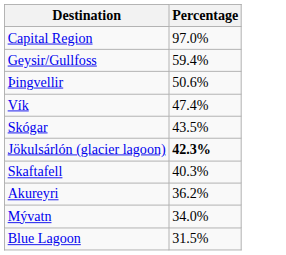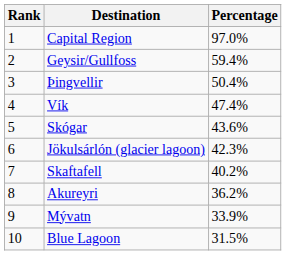 <table class="wikitable">
 <tr>
+<th>Rank</th>
 <th>Destination</th>
 <th>Percentage</th>
 </tr>
 <tr>
+<td>1</td>
 <td><a href='#'>Capital Region</a></td>
 <td>97.0%</td>
 </tr>
 <tr>
+<td>2</td>
 <td><a href='#'>Geysir/Gullfoss</a></td>
 <td>59.4%</td>
 </tr>
 <tr>
+<td>3</td>
 <td><a href='#'>Þingvellir</a></td>
-<td>50.6%</td>
+<td>50.4%</td>
 </tr>
 <tr>
+<td>4</td>
 <td><a href='#'>Vík</a></td>
 <td>47.4%</td>
 </tr>
 <tr>
+<td>5</td>
 <td><a href='#'>Skógar</a></td>
-<td>43.5%</td>
+<td>43.6%</td>
 </tr>
 <tr>
+<td>6</td>
 <td><a href='#'>Jökulsárlón (glacier lagoon)</a></td>
-<td><strong>42.3%</strong></td>
+<td>42.3%</td>
 </tr>
 <tr>
+<td>7</td>
 <td><a href='#'>Skaftafell</a></td>
-<td>40.3%</td>
+<td>40.2%</td>
 </tr>
 <tr>
+<td>8</td>
 <td><a href='#'>Akureyri</a></td>
 <td>36.2%</td>
 </tr>
 <tr>
+<td>9</td>
 <td><a href='#'>Mývatn</a></td>
-<td>34.0%</td>
+<td>33.9%</td>
 </tr>
 <tr>
+<td>10</td>
 <td><a href='#'>Blue Lagoon</a></td>
 <td>31.5%</td>
 </tr>
 </table>
